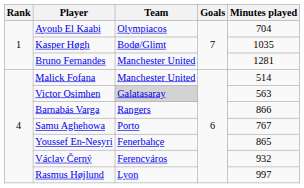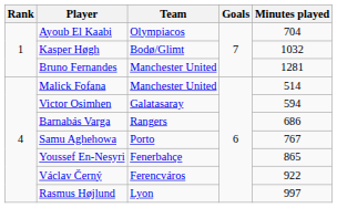 <table class="wikitable" style="text-align:center">
 <tr>
 <th>Rank</th>
 <th>Player</th>
 <th>Team</th>
 <th>Goals</th>
 <th>Minutes played</th>
 </tr>
 <tr>
 <td rowspan="3">1</td>
 <td align=left> <a href='#'>Ayoub El Kaabi</a></td>
 <td align=left> <a href='#'>Olympiacos</a></td>
 <td rowspan="3">7</td>
 <td>704</td>
 </tr>
 <tr>
 <td align=left> <a href='#'>Kasper Høgh</a></td>
 <td align=left> <a href='#'>Bodø/Glimt</a></td>
-<td>1035</td>
+<td>1032</td>
 </tr>
 <tr>
 <td align=left> <a href='#'>Bruno Fernandes</a></td>
 <td align=left> <a href='#'>Manchester United</a></td>
 <td>1281</td>
 </tr>
 <tr>
 <td rowspan="7">4</td>
 <td align=left> <a href='#'>Malick Fofana</a></td>
 <td align=left> <a href='#'>Manchester United</a></td>
 <td rowspan="7">6</td>
 <td>514</td>
 </tr>
 <tr>
 <td align=left> <a href='#'>Victor Osimhen</a></td>
-<td align=left style="background: lightgrey;"> <a href='#'>Galatasaray</a></td>
-<td>563</td>
+<td align=left> <a href='#'>Galatasaray</a></td>
+<td>594</td>
 </tr>
 <tr>
 <td align=left> <a href='#'>Barnabás Varga</a></td>
 <td align=left> <a href='#'>Rangers</a></td>
-<td>866</td>
+<td>686</td>
 </tr>
 <tr>
 <td align=left> <a href='#'>Samu Aghehowa</a></td>
 <td align=left> <a href='#'>Porto</a></td>
 <td>767</td>
 </tr>
 <tr>
 <td align=left> <a href='#'>Youssef En-Nesyri</a></td>
 <td align=left> <a href='#'>Fenerbahçe</a></td>
 <td>865</td>
 </tr>
 <tr>
 <td align=left> <a href='#'>Václav Černý</a></td>
 <td align=left> <a href='#'>Ferencváros</a></td>
-<td>932</td>
+<td>922</td>
 </tr>
 <tr>
 <td align=left> <a href='#'>Rasmus Højlund</a></td>
 <td align=left> <a href='#'>Lyon</a></td>
 <td>997</td>
 </tr>
 </table>
